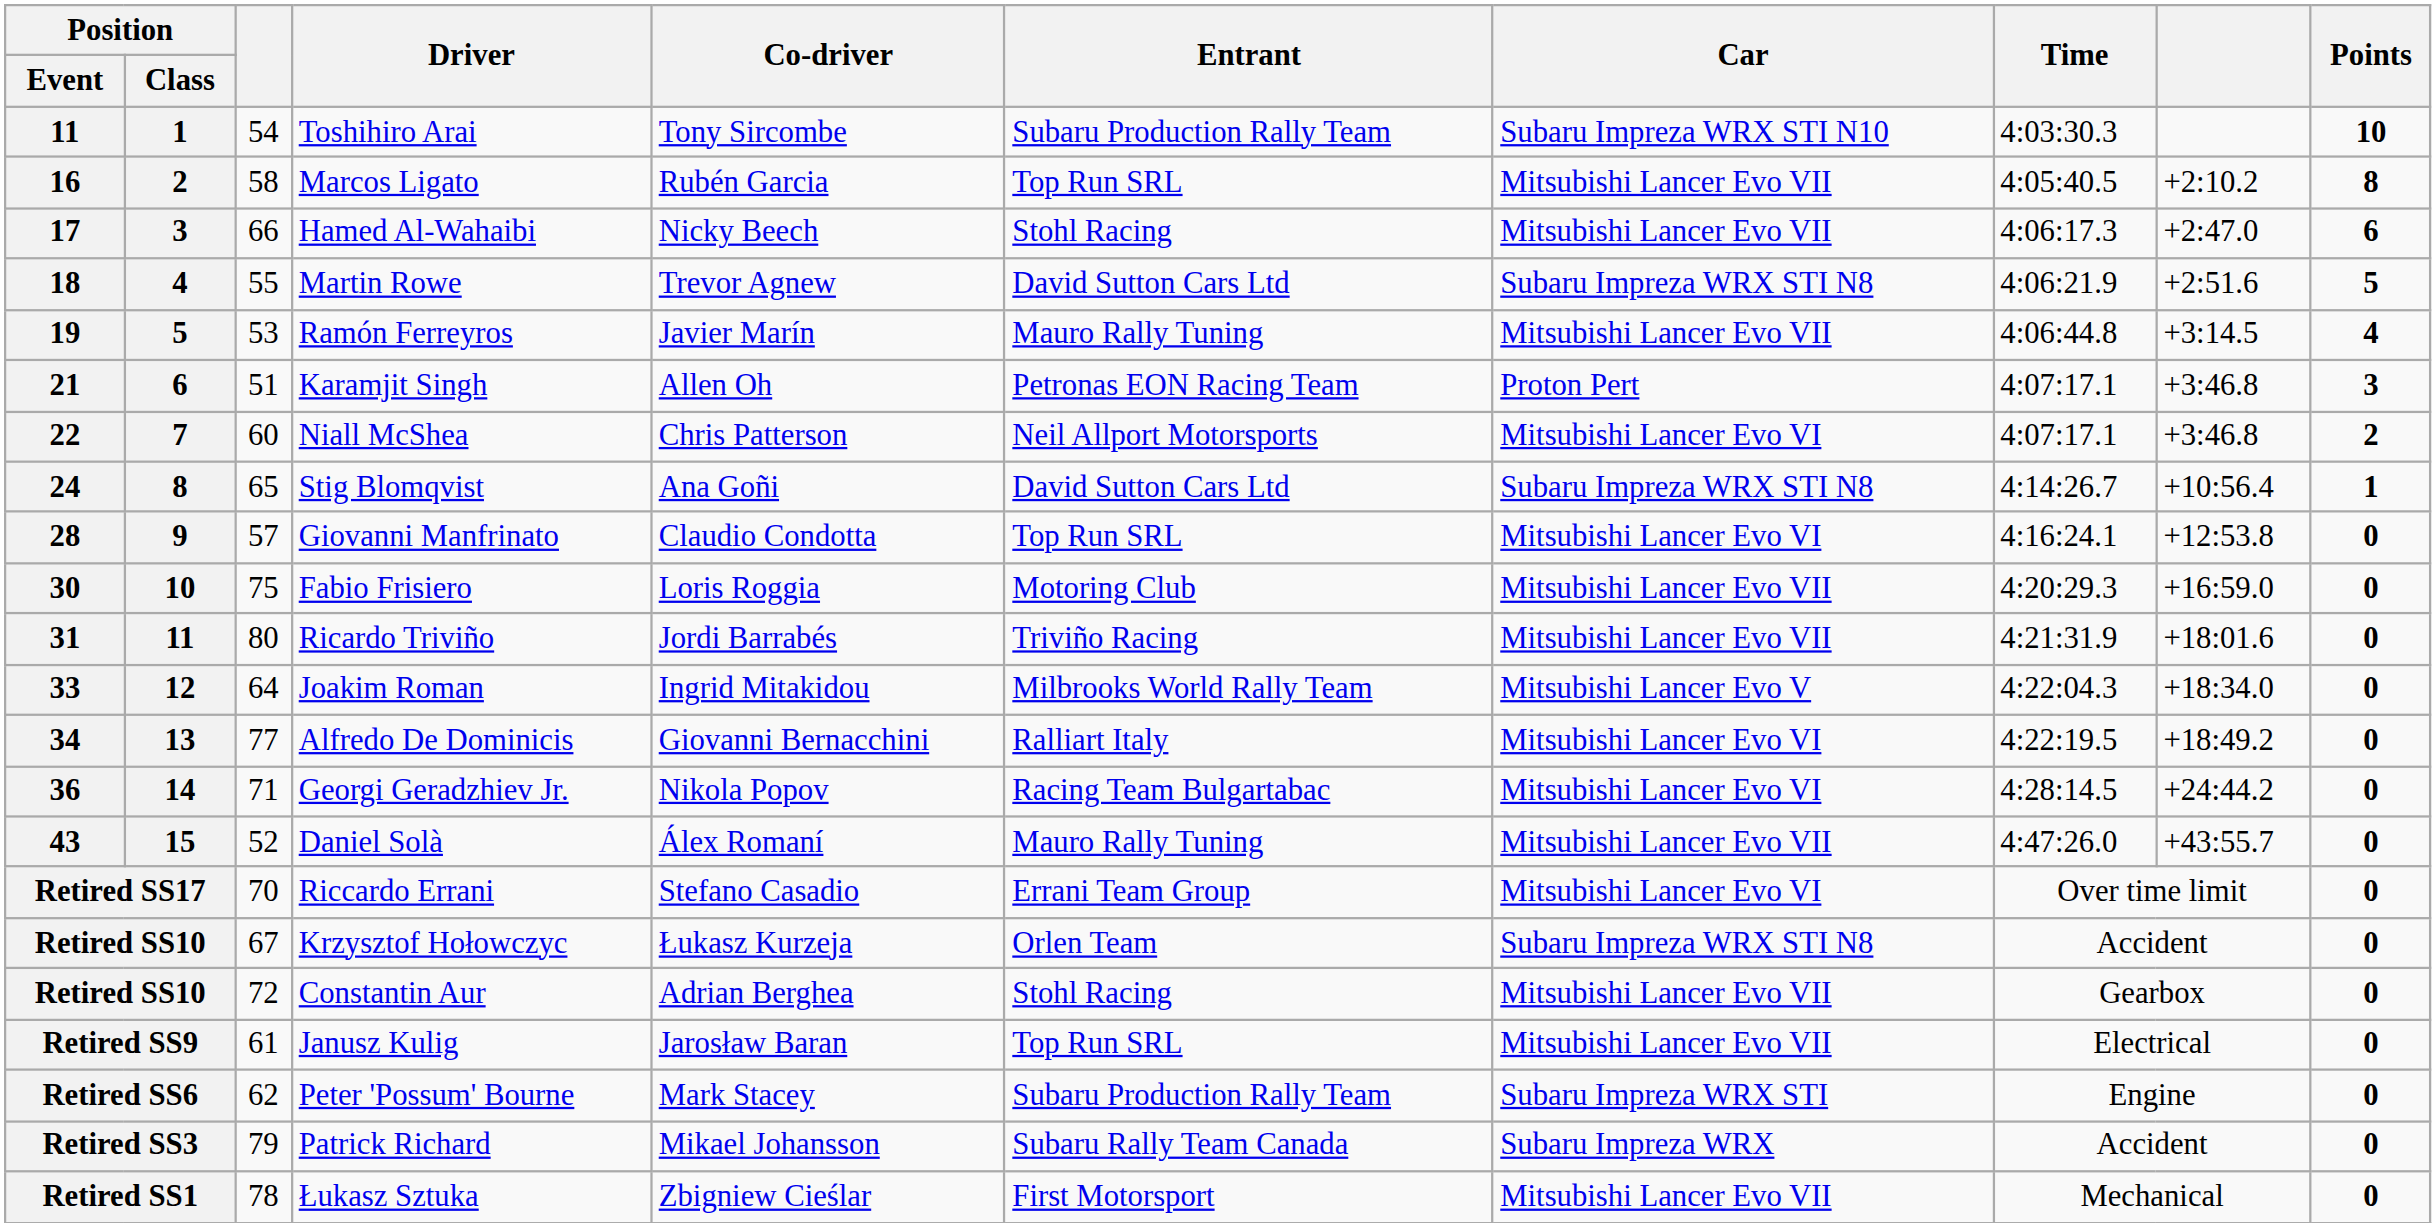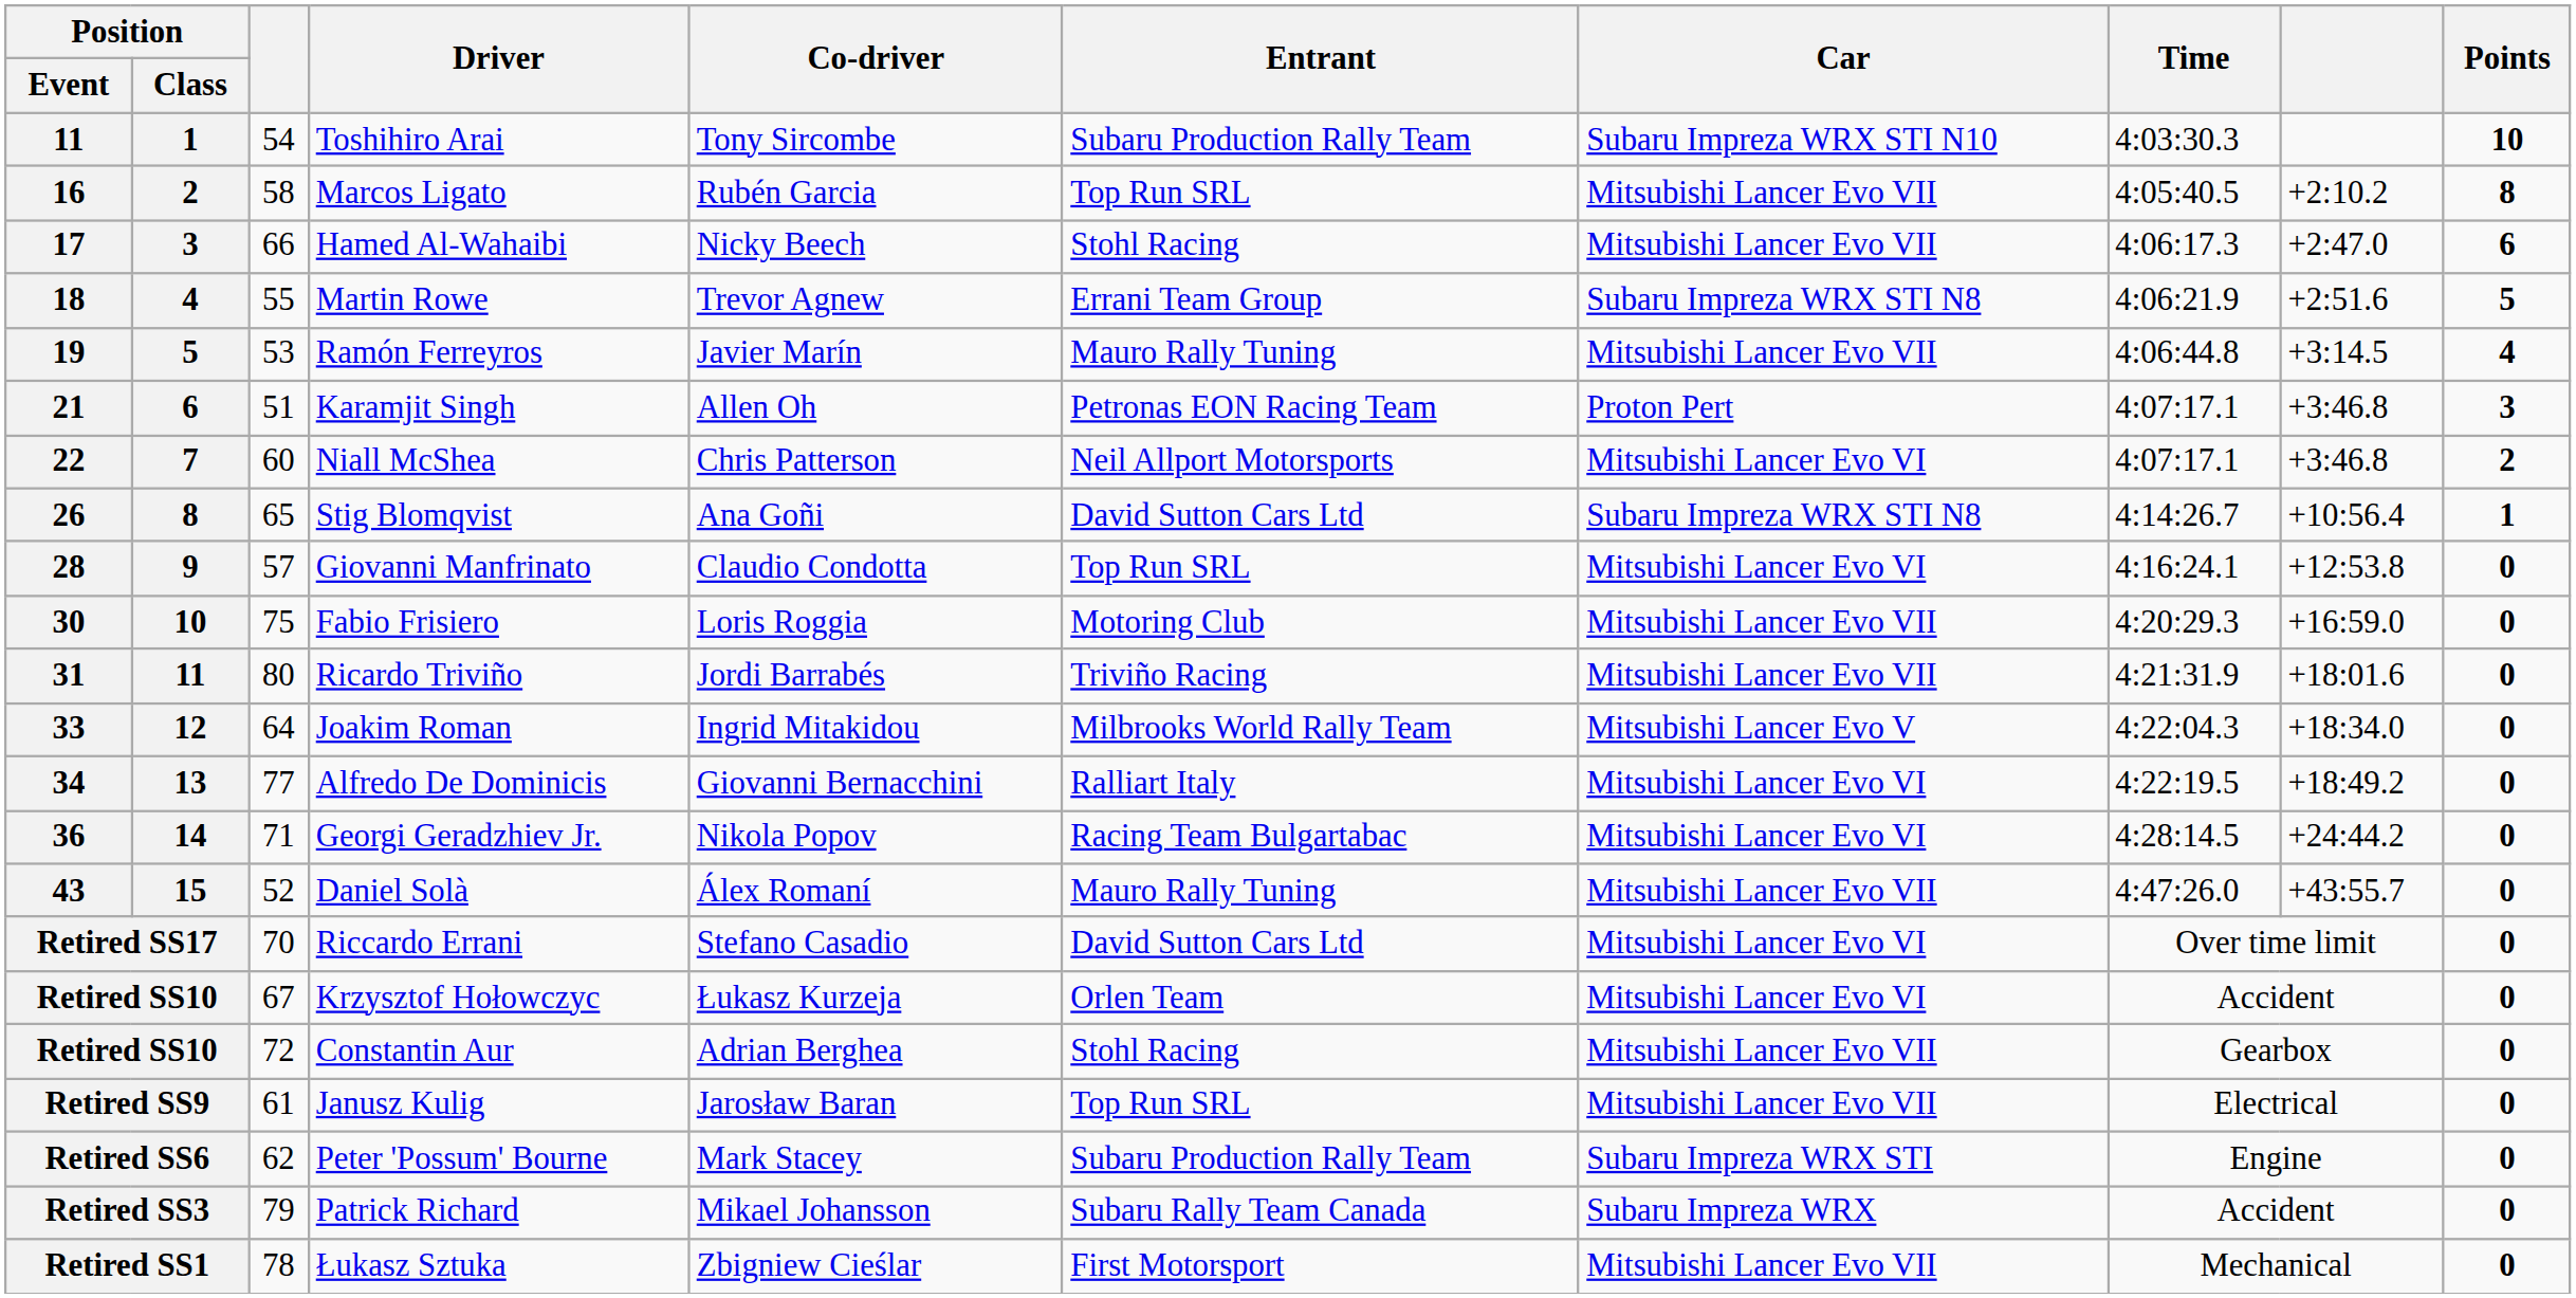 <table class="wikitable" width=85% style="font-size: 85%;">
 <tr>
 <th colspan="2">Position</th>
 <th rowspan="2"></th>
 <th rowspan="2">Driver</th>
 <th rowspan="2">Co-driver</th>
 <th rowspan="2">Entrant</th>
 <th rowspan="2">Car</th>
 <th rowspan="2">Time</th>
 <th rowspan="2"></th>
 <th rowspan="2">Points</th>
 </tr>
 <tr>
 <th>Event</th>
 <th>Class</th>
 </tr>
 <tr>
 <th>11</th>
 <th>1</th>
 <td align="center">54</td>
 <td> <a href='#'>Toshihiro Arai</a></td>
 <td> <a href='#'>Tony Sircombe</a></td>
 <td> <a href='#'>Subaru Production Rally Team</a></td>
 <td><a href='#'>Subaru Impreza WRX STI N10</a></td>
 <td>4:03:30.3</td>
 <td></td>
 <td align="center"><strong>10</strong></td>
 </tr>
 <tr>
 <th>16</th>
 <th>2</th>
 <td align="center">58</td>
 <td> <a href='#'>Marcos Ligato</a></td>
 <td> <a href='#'>Rubén Garcia</a></td>
 <td> <a href='#'>Top Run SRL</a></td>
 <td><a href='#'>Mitsubishi Lancer Evo VII</a></td>
 <td>4:05:40.5</td>
 <td>+2:10.2</td>
 <td align="center"><strong>8</strong></td>
 </tr>
 <tr>
 <th>17</th>
 <th>3</th>
 <td align="center">66</td>
 <td> <a href='#'>Hamed Al-Wahaibi</a></td>
 <td> <a href='#'>Nicky Beech</a></td>
 <td> <a href='#'>Stohl Racing</a></td>
 <td><a href='#'>Mitsubishi Lancer Evo VII</a></td>
 <td>4:06:17.3</td>
 <td>+2:47.0</td>
 <td align="center"><strong>6</strong></td>
 </tr>
 <tr>
 <th>18</th>
 <th>4</th>
 <td align="center">55</td>
 <td> <a href='#'>Martin Rowe</a></td>
 <td> <a href='#'>Trevor Agnew</a></td>
-<td> <a href='#'>David Sutton Cars Ltd</a></td>
+<td> <a href='#'>Errani Team Group</a></td>
 <td><a href='#'>Subaru Impreza WRX STI N8</a></td>
 <td>4:06:21.9</td>
 <td>+2:51.6</td>
 <td align="center"><strong>5</strong></td>
 </tr>
 <tr>
 <th>19</th>
 <th>5</th>
 <td align="center">53</td>
 <td> <a href='#'>Ramón Ferreyros</a></td>
 <td> <a href='#'>Javier Marín</a></td>
 <td> <a href='#'>Mauro Rally Tuning</a></td>
 <td><a href='#'>Mitsubishi Lancer Evo VII</a></td>
 <td>4:06:44.8</td>
 <td>+3:14.5</td>
 <td align="center"><strong>4</strong></td>
 </tr>
 <tr>
 <th>21</th>
 <th>6</th>
 <td align="center">51</td>
 <td> <a href='#'>Karamjit Singh</a></td>
 <td> <a href='#'>Allen Oh</a></td>
 <td> <a href='#'>Petronas EON Racing Team</a></td>
 <td><a href='#'>Proton Pert</a></td>
 <td>4:07:17.1</td>
 <td>+3:46.8</td>
 <td align="center"><strong>3</strong></td>
 </tr>
 <tr>
 <th>22</th>
 <th>7</th>
 <td align="center">60</td>
 <td> <a href='#'>Niall McShea</a></td>
 <td> <a href='#'>Chris Patterson</a></td>
 <td> <a href='#'>Neil Allport Motorsports</a></td>
 <td><a href='#'>Mitsubishi Lancer Evo VI</a></td>
 <td>4:07:17.1</td>
 <td>+3:46.8</td>
 <td align="center"><strong>2</strong></td>
 </tr>
 <tr>
-<th>24</th>
+<th>26</th>
 <th>8</th>
 <td align="center">65</td>
 <td> <a href='#'>Stig Blomqvist</a></td>
 <td> <a href='#'>Ana Goñi</a></td>
 <td> <a href='#'>David Sutton Cars Ltd</a></td>
 <td><a href='#'>Subaru Impreza WRX STI N8</a></td>
 <td>4:14:26.7</td>
 <td>+10:56.4</td>
 <td align="center"><strong>1</strong></td>
 </tr>
 <tr>
 <th>28</th>
 <th>9</th>
 <td align="center">57</td>
 <td> <a href='#'>Giovanni Manfrinato</a></td>
 <td> <a href='#'>Claudio Condotta</a></td>
 <td> <a href='#'>Top Run SRL</a></td>
 <td><a href='#'>Mitsubishi Lancer Evo VI</a></td>
 <td>4:16:24.1</td>
 <td>+12:53.8</td>
 <td align="center"><strong>0</strong></td>
 </tr>
 <tr>
 <th>30</th>
 <th>10</th>
 <td align="center">75</td>
 <td> <a href='#'>Fabio Frisiero</a></td>
 <td> <a href='#'>Loris Roggia</a></td>
 <td> <a href='#'>Motoring Club</a></td>
 <td><a href='#'>Mitsubishi Lancer Evo VII</a></td>
 <td>4:20:29.3</td>
 <td>+16:59.0</td>
 <td align="center"><strong>0</strong></td>
 </tr>
 <tr>
 <th>31</th>
 <th>11</th>
 <td align="center">80</td>
 <td> <a href='#'>Ricardo Triviño</a></td>
 <td> <a href='#'>Jordi Barrabés</a></td>
 <td> <a href='#'>Triviño Racing</a></td>
 <td><a href='#'>Mitsubishi Lancer Evo VII</a></td>
 <td>4:21:31.9</td>
 <td>+18:01.6</td>
 <td align="center"><strong>0</strong></td>
 </tr>
 <tr>
 <th>33</th>
 <th>12</th>
 <td align="center">64</td>
 <td> <a href='#'>Joakim Roman</a></td>
 <td> <a href='#'>Ingrid Mitakidou</a></td>
 <td> <a href='#'>Milbrooks World Rally Team</a></td>
 <td><a href='#'>Mitsubishi Lancer Evo V</a></td>
 <td>4:22:04.3</td>
 <td>+18:34.0</td>
 <td align="center"><strong>0</strong></td>
 </tr>
 <tr>
 <th>34</th>
 <th>13</th>
 <td align="center">77</td>
 <td> <a href='#'>Alfredo De Dominicis</a></td>
 <td> <a href='#'>Giovanni Bernacchini</a></td>
 <td> <a href='#'>Ralliart Italy</a></td>
 <td><a href='#'>Mitsubishi Lancer Evo VI</a></td>
 <td>4:22:19.5</td>
 <td>+18:49.2</td>
 <td align="center"><strong>0</strong></td>
 </tr>
 <tr>
 <th>36</th>
 <th>14</th>
 <td align="center">71</td>
 <td> <a href='#'>Georgi Geradzhiev Jr.</a></td>
 <td> <a href='#'>Nikola Popov</a></td>
 <td> <a href='#'>Racing Team Bulgartabac</a></td>
 <td><a href='#'>Mitsubishi Lancer Evo VI</a></td>
 <td>4:28:14.5</td>
 <td>+24:44.2</td>
 <td align="center"><strong>0</strong></td>
 </tr>
 <tr>
 <th>43</th>
 <th>15</th>
 <td align="center">52</td>
 <td> <a href='#'>Daniel Solà</a></td>
 <td> <a href='#'>Álex Romaní</a></td>
 <td> <a href='#'>Mauro Rally Tuning</a></td>
 <td><a href='#'>Mitsubishi Lancer Evo VII</a></td>
 <td>4:47:26.0</td>
 <td>+43:55.7</td>
 <td align="center"><strong>0</strong></td>
 </tr>
 <tr>
 <th colspan="2">Retired SS17</th>
 <td align="center">70</td>
 <td> <a href='#'>Riccardo Errani</a></td>
 <td> <a href='#'>Stefano Casadio</a></td>
-<td> <a href='#'>Errani Team Group</a></td>
+<td> <a href='#'>David Sutton Cars Ltd</a></td>
 <td><a href='#'>Mitsubishi Lancer Evo VI</a></td>
 <td align="center" colspan="2">Over time limit</td>
 <td align="center"><strong>0</strong></td>
 </tr>
 <tr>
 <th colspan="2">Retired SS10</th>
 <td align="center">67</td>
 <td> <a href='#'>Krzysztof Hołowczyc</a></td>
 <td> <a href='#'>Łukasz Kurzeja</a></td>
 <td> <a href='#'>Orlen Team</a></td>
-<td><a href='#'>Subaru Impreza WRX STI N8</a></td>
+<td><a href='#'>Mitsubishi Lancer Evo VI</a></td>
 <td align="center" colspan="2">Accident</td>
 <td align="center"><strong>0</strong></td>
 </tr>
 <tr>
 <th colspan="2">Retired SS10</th>
 <td align="center">72</td>
 <td> <a href='#'>Constantin Aur</a></td>
 <td> <a href='#'>Adrian Berghea</a></td>
 <td> <a href='#'>Stohl Racing</a></td>
 <td><a href='#'>Mitsubishi Lancer Evo VII</a></td>
 <td align="center" colspan="2">Gearbox</td>
 <td align="center"><strong>0</strong></td>
 </tr>
 <tr>
 <th colspan="2">Retired SS9</th>
 <td align="center">61</td>
 <td> <a href='#'>Janusz Kulig</a></td>
 <td> <a href='#'>Jarosław Baran</a></td>
 <td> <a href='#'>Top Run SRL</a></td>
 <td><a href='#'>Mitsubishi Lancer Evo VII</a></td>
 <td align="center" colspan="2">Electrical</td>
 <td align="center"><strong>0</strong></td>
 </tr>
 <tr>
 <th colspan="2">Retired SS6</th>
 <td align="center">62</td>
 <td> <a href='#'>Peter 'Possum' Bourne</a></td>
 <td> <a href='#'>Mark Stacey</a></td>
 <td> <a href='#'>Subaru Production Rally Team</a></td>
 <td><a href='#'>Subaru Impreza WRX STI</a></td>
 <td align="center" colspan="2">Engine</td>
 <td align="center"><strong>0</strong></td>
 </tr>
 <tr>
 <th colspan="2">Retired SS3</th>
 <td align="center">79</td>
 <td> <a href='#'>Patrick Richard</a></td>
 <td> <a href='#'>Mikael Johansson</a></td>
 <td> <a href='#'>Subaru Rally Team Canada</a></td>
 <td><a href='#'>Subaru Impreza WRX</a></td>
 <td align="center" colspan="2">Accident</td>
 <td align="center"><strong>0</strong></td>
 </tr>
 <tr>
 <th colspan="2">Retired SS1</th>
 <td align="center">78</td>
 <td> <a href='#'>Łukasz Sztuka</a></td>
 <td> <a href='#'>Zbigniew Cieślar</a></td>
 <td> <a href='#'>First Motorsport</a></td>
 <td><a href='#'>Mitsubishi Lancer Evo VII</a></td>
 <td align="center" colspan="2">Mechanical</td>
 <td align="center"><strong>0</strong></td>
 </tr>
 <tr>
 </tr>
 </table>
